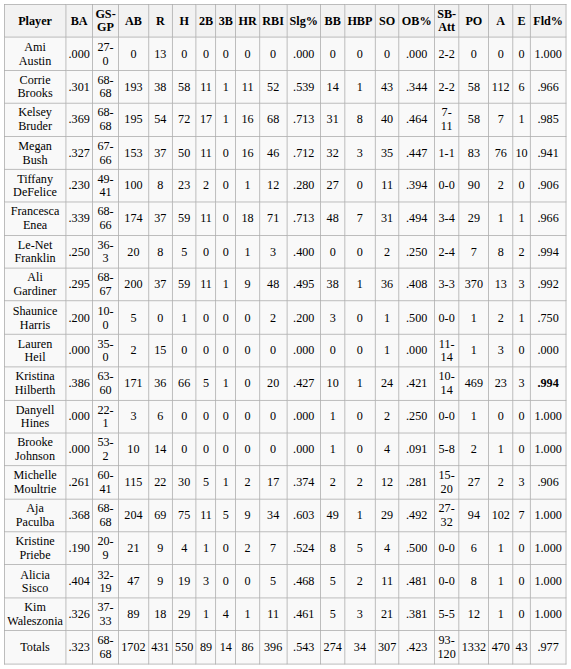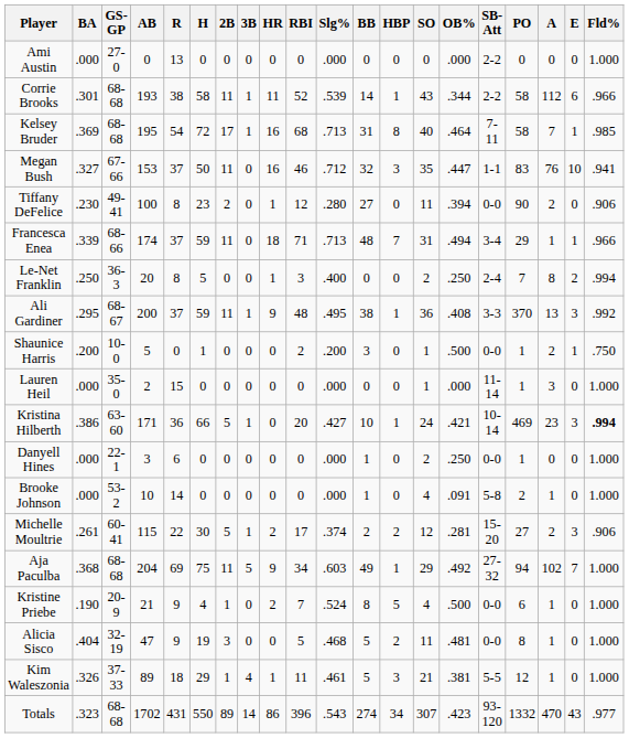 <table class="wikitable">
 <tr>
 <th>Player</th>
 <th>BA</th>
 <th>GS-GP</th>
 <th>AB</th>
 <th>R</th>
 <th>H</th>
 <th>2B</th>
 <th>3B</th>
 <th>HR</th>
 <th>RBI</th>
 <th>Slg%</th>
 <th>BB</th>
 <th>HBP</th>
 <th>SO</th>
 <th>OB%</th>
 <th>SB-Att</th>
 <th>PO</th>
 <th>A</th>
 <th>E</th>
 <th>Fld%</th>
 </tr>
 <tr align=center>
 <td>Ami Austin</td>
 <td>.000</td>
 <td>27-0</td>
 <td>0</td>
 <td>13</td>
 <td>0</td>
 <td>0</td>
 <td>0</td>
 <td>0</td>
 <td>0</td>
 <td>.000</td>
 <td>0</td>
 <td>0</td>
 <td>0</td>
 <td>.000</td>
 <td>2-2</td>
 <td>0</td>
 <td>0</td>
 <td>0</td>
 <td>1.000</td>
 </tr>
 <tr align=center>
 <td>Corrie Brooks</td>
 <td>.301</td>
 <td>68-68</td>
 <td>193</td>
 <td>38</td>
 <td>58</td>
 <td>11</td>
 <td>1</td>
 <td>11</td>
 <td>52</td>
 <td>.539</td>
 <td>14</td>
 <td>1</td>
 <td>43</td>
 <td>.344</td>
 <td>2-2</td>
 <td>58</td>
 <td>112</td>
 <td>6</td>
 <td>.966</td>
 </tr>
 <tr align=center>
 <td>Kelsey Bruder</td>
 <td>.369</td>
 <td>68-68</td>
 <td>195</td>
 <td>54</td>
 <td>72</td>
 <td>17</td>
 <td>1</td>
 <td>16</td>
 <td>68</td>
 <td>.713</td>
 <td>31</td>
 <td>8</td>
 <td>40</td>
 <td>.464</td>
 <td>7-11</td>
 <td>58</td>
 <td>7</td>
 <td>1</td>
 <td>.985</td>
 </tr>
 <tr align=center>
 <td>Megan Bush</td>
 <td>.327</td>
 <td>67-66</td>
 <td>153</td>
 <td>37</td>
 <td>50</td>
 <td>11</td>
 <td>0</td>
 <td>16</td>
 <td>46</td>
 <td>.712</td>
 <td>32</td>
 <td>3</td>
 <td>35</td>
 <td>.447</td>
 <td>1-1</td>
 <td>83</td>
 <td>76</td>
 <td>10</td>
 <td>.941</td>
 </tr>
 <tr align=center>
 <td>Tiffany DeFelice</td>
 <td>.230</td>
 <td>49-41</td>
 <td>100</td>
 <td>8</td>
 <td>23</td>
 <td>2</td>
 <td>0</td>
 <td>1</td>
 <td>12</td>
 <td>.280</td>
 <td>27</td>
 <td>0</td>
 <td>11</td>
 <td>.394</td>
 <td>0-0</td>
 <td>90</td>
 <td>2</td>
 <td>0</td>
 <td>.906</td>
 </tr>
 <tr align=center>
 <td>Francesca Enea</td>
 <td>.339</td>
 <td>68-66</td>
 <td>174</td>
 <td>37</td>
 <td>59</td>
 <td>11</td>
 <td>0</td>
 <td>18</td>
 <td>71</td>
 <td>.713</td>
 <td>48</td>
 <td>7</td>
 <td>31</td>
 <td>.494</td>
 <td>3-4</td>
 <td>29</td>
 <td>1</td>
 <td>1</td>
 <td>.966</td>
 </tr>
 <tr align=center>
 <td>Le-Net Franklin</td>
 <td>.250</td>
 <td>36-3</td>
 <td>20</td>
 <td>8</td>
 <td>5</td>
 <td>0</td>
 <td>0</td>
 <td>1</td>
 <td>3</td>
 <td>.400</td>
 <td>0</td>
 <td>0</td>
 <td>2</td>
 <td>.250</td>
 <td>2-4</td>
 <td>7</td>
 <td>8</td>
 <td>2</td>
 <td>.994</td>
 </tr>
 <tr align=center>
 <td>Ali Gardiner</td>
 <td>.295</td>
 <td>68-67</td>
 <td>200</td>
 <td>37</td>
 <td>59</td>
 <td>11</td>
 <td>1</td>
 <td>9</td>
 <td>48</td>
 <td>.495</td>
 <td>38</td>
 <td>1</td>
 <td>36</td>
 <td>.408</td>
 <td>3-3</td>
 <td>370</td>
 <td>13</td>
 <td>3</td>
 <td>.992</td>
 </tr>
 <tr align=center>
 <td>Shaunice Harris</td>
 <td>.200</td>
 <td>10-0</td>
 <td>5</td>
 <td>0</td>
 <td>1</td>
 <td>0</td>
 <td>0</td>
 <td>0</td>
 <td>2</td>
 <td>.200</td>
 <td>3</td>
 <td>0</td>
 <td>1</td>
 <td>.500</td>
 <td>0-0</td>
 <td>1</td>
 <td>2</td>
 <td>1</td>
 <td>.750</td>
 </tr>
 <tr align=center>
 <td>Lauren Heil</td>
 <td>.000</td>
 <td>35-0</td>
 <td>2</td>
 <td>15</td>
 <td>0</td>
 <td>0</td>
 <td>0</td>
 <td>0</td>
 <td>0</td>
 <td>.000</td>
 <td>0</td>
 <td>0</td>
 <td>1</td>
 <td>.000</td>
 <td>11-14</td>
 <td>1</td>
 <td>3</td>
 <td>0</td>
-<td>.000</td>
+<td>1.000</td>
 </tr>
 <tr align=center>
 <td>Kristina Hilberth</td>
 <td>.386</td>
 <td>63-60</td>
 <td>171</td>
 <td>36</td>
 <td>66</td>
 <td>5</td>
 <td>1</td>
 <td>0</td>
 <td>20</td>
 <td>.427</td>
 <td>10</td>
 <td>1</td>
 <td>24</td>
 <td>.421</td>
 <td>10-14</td>
 <td>469</td>
 <td>23</td>
 <td>3</td>
 <td><strong>.994</strong></td>
 </tr>
 <tr align=center>
 <td>Danyell Hines</td>
 <td>.000</td>
 <td>22-1</td>
 <td>3</td>
 <td>6</td>
 <td>0</td>
 <td>0</td>
 <td>0</td>
 <td>0</td>
 <td>0</td>
 <td>.000</td>
 <td>1</td>
 <td>0</td>
 <td>2</td>
 <td>.250</td>
 <td>0-0</td>
 <td>1</td>
 <td>0</td>
 <td>0</td>
 <td>1.000</td>
 </tr>
 <tr align=center>
 <td>Brooke Johnson</td>
 <td>.000</td>
 <td>53-2</td>
 <td>10</td>
 <td>14</td>
 <td>0</td>
 <td>0</td>
 <td>0</td>
 <td>0</td>
 <td>0</td>
 <td>.000</td>
 <td>1</td>
 <td>0</td>
 <td>4</td>
 <td>.091</td>
 <td>5-8</td>
 <td>2</td>
 <td>1</td>
 <td>0</td>
 <td>1.000</td>
 </tr>
 <tr align=center>
 <td>Michelle Moultrie</td>
 <td>.261</td>
 <td>60-41</td>
 <td>115</td>
 <td>22</td>
 <td>30</td>
 <td>5</td>
 <td>1</td>
 <td>2</td>
 <td>17</td>
 <td>.374</td>
 <td>2</td>
 <td>2</td>
 <td>12</td>
 <td>.281</td>
 <td>15-20</td>
 <td>27</td>
 <td>2</td>
 <td>3</td>
 <td>.906</td>
 </tr>
 <tr align=center>
 <td>Aja Paculba</td>
 <td>.368</td>
 <td>68-68</td>
 <td>204</td>
 <td>69</td>
 <td>75</td>
 <td>11</td>
 <td>5</td>
 <td>9</td>
 <td>34</td>
 <td>.603</td>
 <td>49</td>
 <td>1</td>
 <td>29</td>
 <td>.492</td>
 <td>27-32</td>
 <td>94</td>
 <td>102</td>
 <td>7</td>
 <td>1.000</td>
 </tr>
 <tr align=center>
 <td>Kristine Priebe</td>
 <td>.190</td>
 <td>20-9</td>
 <td>21</td>
 <td>9</td>
 <td>4</td>
 <td>1</td>
 <td>0</td>
 <td>2</td>
 <td>7</td>
 <td>.524</td>
 <td>8</td>
 <td>5</td>
 <td>4</td>
 <td>.500</td>
 <td>0-0</td>
 <td>6</td>
 <td>1</td>
 <td>0</td>
 <td>1.000</td>
 </tr>
 <tr align=center>
 <td>Alicia Sisco</td>
 <td>.404</td>
 <td>32-19</td>
 <td>47</td>
 <td>9</td>
 <td>19</td>
 <td>3</td>
 <td>0</td>
 <td>0</td>
 <td>5</td>
 <td>.468</td>
 <td>5</td>
 <td>2</td>
 <td>11</td>
 <td>.481</td>
 <td>0-0</td>
 <td>8</td>
 <td>1</td>
 <td>0</td>
 <td>1.000</td>
 </tr>
 <tr align=center>
 <td>Kim Waleszonia</td>
 <td>.326</td>
 <td>37-33</td>
 <td>89</td>
 <td>18</td>
 <td>29</td>
 <td>1</td>
 <td>4</td>
 <td>1</td>
 <td>11</td>
 <td>.461</td>
 <td>5</td>
 <td>3</td>
 <td>21</td>
 <td>.381</td>
 <td>5-5</td>
 <td>12</td>
 <td>1</td>
 <td>0</td>
 <td>1.000</td>
 </tr>
 <tr align=center>
 <td>Totals</td>
 <td>.323</td>
 <td>68-68</td>
 <td>1702</td>
 <td>431</td>
 <td>550</td>
 <td>89</td>
 <td>14</td>
 <td>86</td>
 <td>396</td>
 <td>.543</td>
 <td>274</td>
 <td>34</td>
 <td>307</td>
 <td>.423</td>
 <td>93-120</td>
 <td>1332</td>
 <td>470</td>
 <td>43</td>
 <td>.977</td>
 </tr>
 </table>
